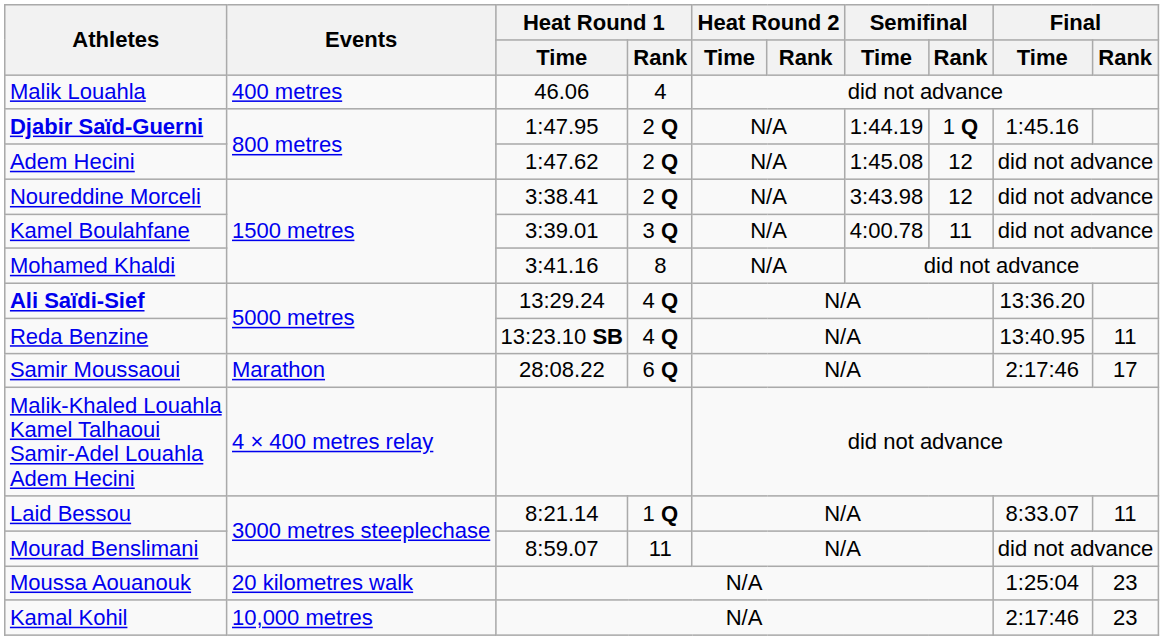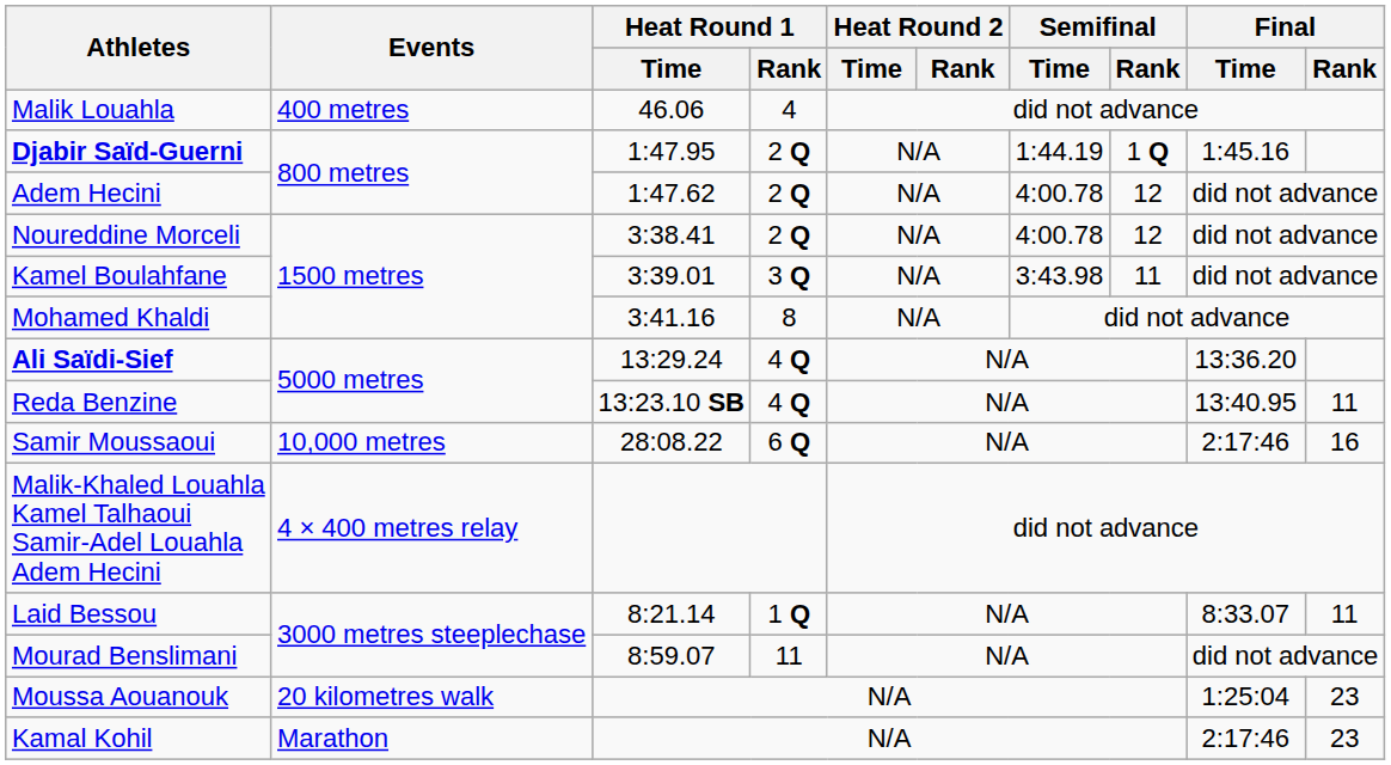 <table class=wikitable style=font-size:90%>
 <tr>
 <th rowspan=2>Athletes</th>
 <th rowspan=2>Events</th>
 <th colspan=2>Heat Round 1</th>
 <th colspan=2>Heat Round 2</th>
 <th colspan=2>Semifinal</th>
 <th colspan=2>Final</th>
 </tr>
 <tr>
 <th>Time</th>
 <th>Rank</th>
 <th>Time</th>
 <th>Rank</th>
 <th>Time</th>
 <th>Rank</th>
 <th>Time</th>
 <th>Rank</th>
 </tr>
 <tr>
 <td><a href='#'>Malik Louahla</a></td>
 <td><a href='#'>400 metres</a></td>
 <td align=center>46.06</td>
 <td align=center>4</td>
 <td align=center colspan=6>did not advance</td>
 </tr>
 <tr>
 <td><strong><a href='#'>Djabir Saïd-Guerni</a></strong></td>
 <td rowspan=2><a href='#'>800 metres</a></td>
 <td align=center>1:47.95</td>
 <td align=center>2 <strong>Q</strong></td>
 <td align=center colspan=2>N/A</td>
 <td align=center>1:44.19</td>
 <td align=center>1 <strong>Q</strong></td>
 <td align=center>1:45.16</td>
 <td align=center></td>
 </tr>
 <tr>
 <td><a href='#'>Adem Hecini</a></td>
 <td align=center>1:47.62</td>
 <td align=center>2 <strong>Q</strong></td>
 <td align=center colspan=2>N/A</td>
-<td align=center>1:45.08</td>
+<td align=center>4:00.78</td>
 <td align=center>12</td>
 <td align=center colspan=2>did not advance</td>
 </tr>
 <tr>
 <td><a href='#'>Noureddine Morceli</a></td>
 <td rowspan=3><a href='#'>1500 metres</a></td>
 <td align=center>3:38.41</td>
 <td align=center>2 <strong>Q</strong></td>
 <td align=center colspan=2>N/A</td>
-<td align=center>3:43.98</td>
+<td align=center>4:00.78</td>
 <td align=center>12</td>
 <td align=center colspan=2>did not advance</td>
 </tr>
 <tr>
 <td><a href='#'>Kamel Boulahfane</a></td>
 <td align=center>3:39.01</td>
 <td align=center>3 <strong>Q</strong></td>
 <td align=center colspan=2>N/A</td>
-<td align=center>4:00.78</td>
+<td align=center>3:43.98</td>
 <td align=center>11</td>
 <td align=center colspan=2>did not advance</td>
 </tr>
 <tr>
 <td><a href='#'>Mohamed Khaldi</a></td>
 <td align=center>3:41.16</td>
 <td align=center>8</td>
 <td align=center colspan=2>N/A</td>
 <td align=center colspan=4>did not advance</td>
 </tr>
 <tr>
 <td><strong><a href='#'>Ali Saïdi-Sief</a></strong></td>
 <td rowspan=2><a href='#'>5000 metres</a></td>
 <td align=center>13:29.24</td>
 <td align=center>4 <strong>Q</strong></td>
 <td align=center colspan=4>N/A</td>
 <td align=center>13:36.20</td>
 <td align=center></td>
 </tr>
 <tr>
 <td><a href='#'>Reda Benzine</a></td>
 <td align=center>13:23.10 <strong>SB</strong></td>
 <td align=center>4 <strong>Q</strong></td>
 <td align=center colspan=4>N/A</td>
 <td align=center>13:40.95</td>
 <td align=center>11</td>
 </tr>
 <tr>
 <td><a href='#'>Samir Moussaoui</a></td>
-<td><a href='#'>Marathon</a></td>
+<td><a href='#'>10,000 metres</a></td>
 <td align=center>28:08.22</td>
 <td align=center>6 <strong>Q</strong></td>
 <td align=center colspan=4>N/A</td>
 <td align=center>2:17:46</td>
-<td align=center>17</td>
+<td align=center>16</td>
 </tr>
 <tr>
 <td><a href='#'>Malik-Khaled Louahla</a><br><a href='#'>Kamel Talhaoui</a><br><a href='#'>Samir-Adel Louahla</a><br><a href='#'>Adem Hecini</a></td>
 <td><a href='#'>4 × 400 metres relay</a></td>
 <td align=center colspan=2></td>
 <td align=center colspan=6>did not advance</td>
 </tr>
 <tr>
 <td><a href='#'>Laid Bessou</a></td>
 <td rowspan=2><a href='#'>3000 metres steeplechase</a></td>
 <td align=center>8:21.14</td>
 <td align=center>1 <strong>Q</strong></td>
 <td align=center colspan=4>N/A</td>
 <td align=center>8:33.07</td>
 <td align=center>11</td>
 </tr>
 <tr>
 <td><a href='#'>Mourad Benslimani</a></td>
 <td align=center>8:59.07</td>
 <td align=center>11</td>
 <td align=center colspan=4>N/A</td>
 <td align=center colspan=2>did not advance</td>
 </tr>
 <tr>
 <td><a href='#'>Moussa Aouanouk</a></td>
 <td><a href='#'>20 kilometres walk</a></td>
 <td align=center colspan=6>N/A</td>
 <td align=center>1:25:04</td>
 <td align=center>23</td>
 </tr>
 <tr>
 <td><a href='#'>Kamal Kohil</a></td>
-<td><a href='#'>10,000 metres</a></td>
+<td><a href='#'>Marathon</a></td>
 <td align=center colspan=6>N/A</td>
 <td align=center>2:17:46</td>
 <td align=center>23</td>
 </tr>
 </table>
